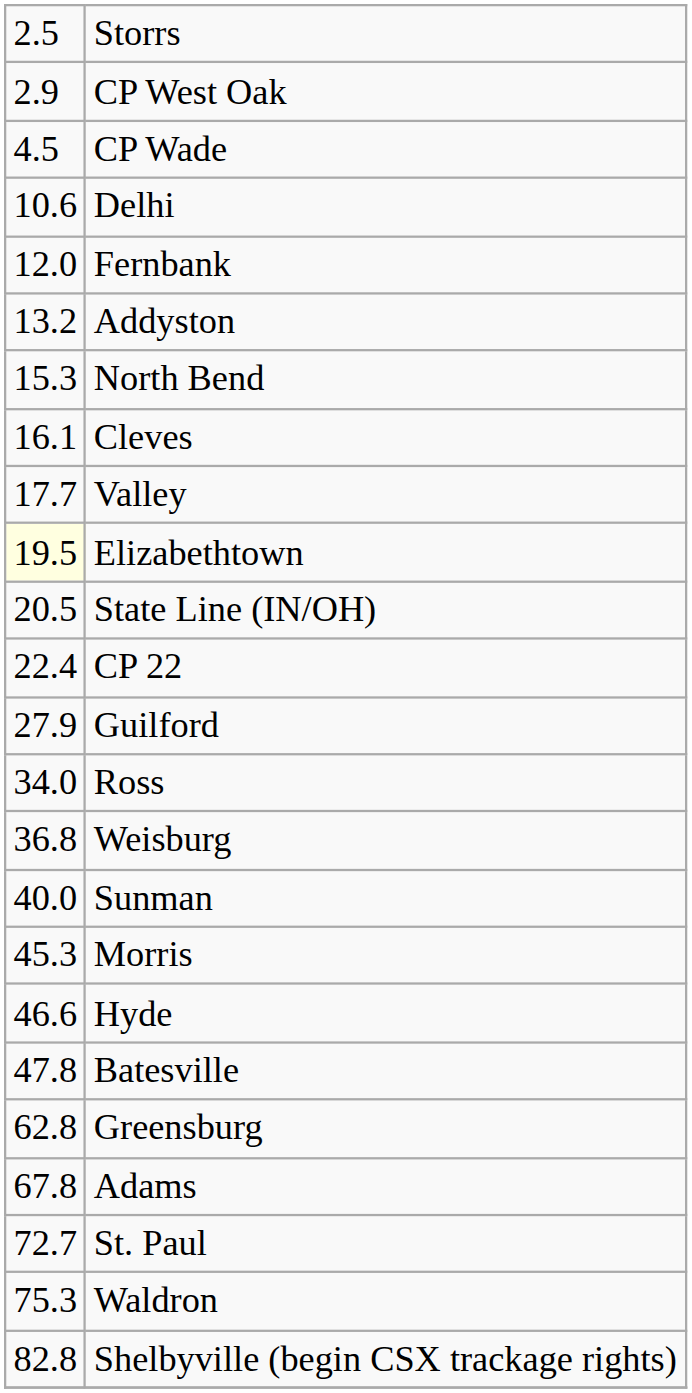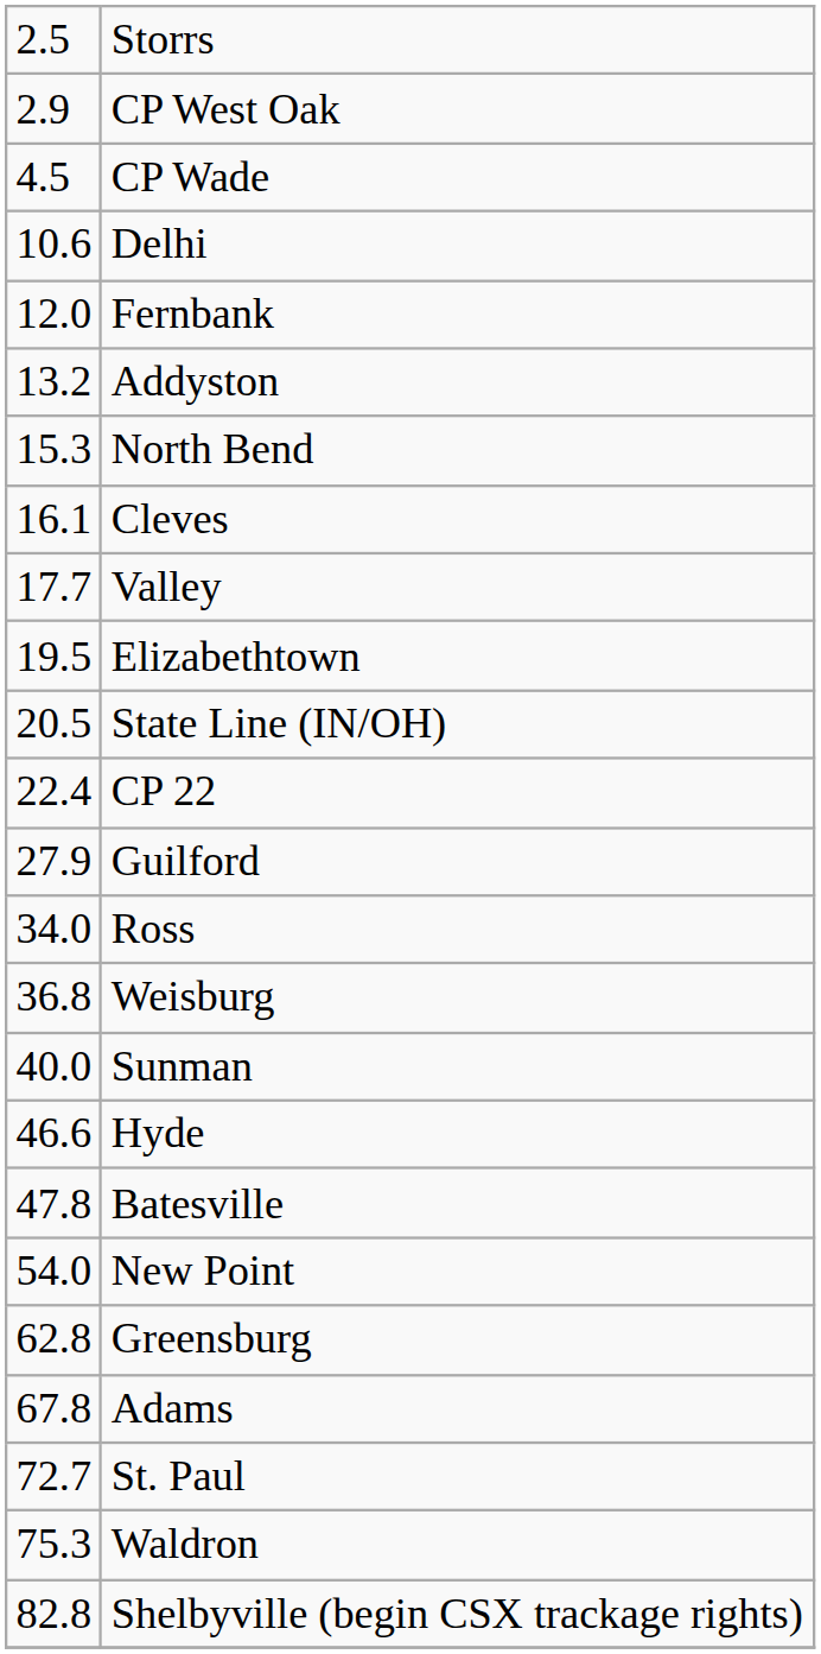 <table class="wikitable">
 <tr>
 <td>2.5</td>
 <td>Storrs</td>
 </tr>
 <tr>
 <td>2.9</td>
 <td>CP West Oak</td>
 </tr>
 <tr>
 <td>4.5</td>
 <td>CP Wade</td>
 </tr>
 <tr>
 <td>10.6</td>
 <td>Delhi</td>
 </tr>
 <tr>
 <td>12.0</td>
 <td>Fernbank</td>
 </tr>
 <tr>
 <td>13.2</td>
 <td>Addyston</td>
 </tr>
 <tr>
 <td>15.3</td>
 <td>North Bend</td>
 </tr>
 <tr>
 <td>16.1</td>
 <td>Cleves</td>
 </tr>
 <tr>
 <td>17.7</td>
 <td>Valley</td>
 </tr>
 <tr>
-<td style="background: lightyellow;">19.5</td>
+<td>19.5</td>
 <td>Elizabethtown</td>
 </tr>
 <tr>
 <td>20.5</td>
 <td>State Line (IN/OH)</td>
 </tr>
 <tr>
 <td>22.4</td>
 <td>CP 22</td>
 </tr>
 <tr>
 <td>27.9</td>
 <td>Guilford</td>
 </tr>
 <tr>
 <td>34.0</td>
 <td>Ross</td>
 </tr>
 <tr>
 <td>36.8</td>
 <td>Weisburg</td>
 </tr>
 <tr>
 <td>40.0</td>
 <td>Sunman</td>
 </tr>
 <tr>
-<td>45.3</td>
-<td>Morris</td>
-</tr>
-<tr>
 <td>46.6</td>
 <td>Hyde</td>
 </tr>
 <tr>
 <td>47.8</td>
 <td>Batesville</td>
+</tr>
+<tr>
+<td>54.0</td>
+<td>New Point</td>
 </tr>
 <tr>
 <td>62.8</td>
 <td>Greensburg</td>
 </tr>
 <tr>
 <td>67.8</td>
 <td>Adams</td>
 </tr>
 <tr>
 <td>72.7</td>
 <td>St. Paul</td>
 </tr>
 <tr>
 <td>75.3</td>
 <td>Waldron</td>
 </tr>
 <tr>
 <td>82.8</td>
 <td>Shelbyville (begin CSX trackage rights)</td>
 </tr>
 <tr>
 </tr>
 </table>
